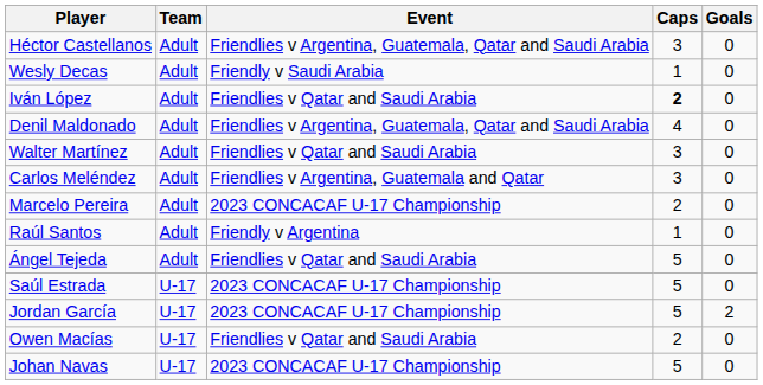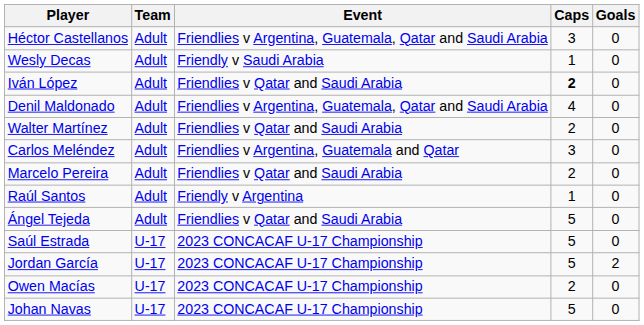 <table class="wikitable">
 <tr>
 <th>Player</th>
 <th>Team</th>
 <th>Event</th>
 <th>Caps</th>
 <th>Goals</th>
 </tr>
 <tr>
 <td><a href='#'>Héctor Castellanos</a></td>
 <td><a href='#'>Adult</a></td>
 <td><a href='#'>Friendlies</a> v <a href='#'>Argentina</a>, <a href='#'>Guatemala</a>, <a href='#'>Qatar</a> and <a href='#'>Saudi Arabia</a></td>
 <td align=center>3</td>
 <td align=center>0</td>
 </tr>
 <tr>
 <td><a href='#'>Wesly Decas</a></td>
 <td><a href='#'>Adult</a></td>
 <td><a href='#'>Friendly</a> v <a href='#'>Saudi Arabia</a></td>
 <td align=center>1</td>
 <td align=center>0</td>
 </tr>
 <tr>
 <td><a href='#'>Iván López</a></td>
 <td><a href='#'>Adult</a></td>
 <td><a href='#'>Friendlies</a> v <a href='#'>Qatar</a> and <a href='#'>Saudi Arabia</a></td>
 <td align=center><strong>2</strong></td>
 <td align=center>0</td>
 </tr>
 <tr>
 <td><a href='#'>Denil Maldonado</a></td>
 <td><a href='#'>Adult</a></td>
 <td><a href='#'>Friendlies</a> v <a href='#'>Argentina</a>, <a href='#'>Guatemala</a>, <a href='#'>Qatar</a> and <a href='#'>Saudi Arabia</a></td>
 <td align=center>4</td>
 <td align=center>0</td>
 </tr>
 <tr>
 <td><a href='#'>Walter Martínez</a></td>
 <td><a href='#'>Adult</a></td>
 <td><a href='#'>Friendlies</a> v <a href='#'>Qatar</a> and <a href='#'>Saudi Arabia</a></td>
-<td align=center>3</td>
+<td align=center>2</td>
 <td align=center>0</td>
 </tr>
 <tr>
 <td><a href='#'>Carlos Meléndez</a></td>
 <td><a href='#'>Adult</a></td>
 <td><a href='#'>Friendlies</a> v <a href='#'>Argentina</a>, <a href='#'>Guatemala</a> and <a href='#'>Qatar</a></td>
 <td align=center>3</td>
 <td align=center>0</td>
 </tr>
 <tr>
 <td><a href='#'>Marcelo Pereira</a></td>
 <td><a href='#'>Adult</a></td>
-<td><a href='#'>2023 CONCACAF U-17 Championship</a></td>
+<td><a href='#'>Friendlies</a> v <a href='#'>Qatar</a> and <a href='#'>Saudi Arabia</a></td>
 <td align=center>2</td>
 <td align=center>0</td>
 </tr>
 <tr>
 <td><a href='#'>Raúl Santos</a></td>
 <td><a href='#'>Adult</a></td>
 <td><a href='#'>Friendly</a> v <a href='#'>Argentina</a></td>
 <td align=center>1</td>
 <td align=center>0</td>
 </tr>
 <tr>
 <td><a href='#'>Ángel Tejeda</a></td>
 <td><a href='#'>Adult</a></td>
 <td><a href='#'>Friendlies</a> v <a href='#'>Qatar</a> and <a href='#'>Saudi Arabia</a></td>
 <td align=center>5</td>
 <td align=center>0</td>
 </tr>
 <tr>
 <td><a href='#'>Saúl Estrada</a></td>
 <td><a href='#'>U-17</a></td>
 <td><a href='#'>2023 CONCACAF U-17 Championship</a></td>
 <td align=center>5</td>
 <td align=center>0</td>
 </tr>
 <tr>
 <td><a href='#'>Jordan García</a></td>
 <td><a href='#'>U-17</a></td>
 <td><a href='#'>2023 CONCACAF U-17 Championship</a></td>
 <td align=center>5</td>
 <td align=center>2</td>
 </tr>
 <tr>
 <td><a href='#'>Owen Macías</a></td>
 <td><a href='#'>U-17</a></td>
-<td><a href='#'>Friendlies</a> v <a href='#'>Qatar</a> and <a href='#'>Saudi Arabia</a></td>
+<td><a href='#'>2023 CONCACAF U-17 Championship</a></td>
 <td align=center>2</td>
 <td align=center>0</td>
 </tr>
 <tr>
 <td><a href='#'>Johan Navas</a></td>
 <td><a href='#'>U-17</a></td>
 <td><a href='#'>2023 CONCACAF U-17 Championship</a></td>
 <td align=center>5</td>
 <td align=center>0</td>
 </tr>
 </table>
